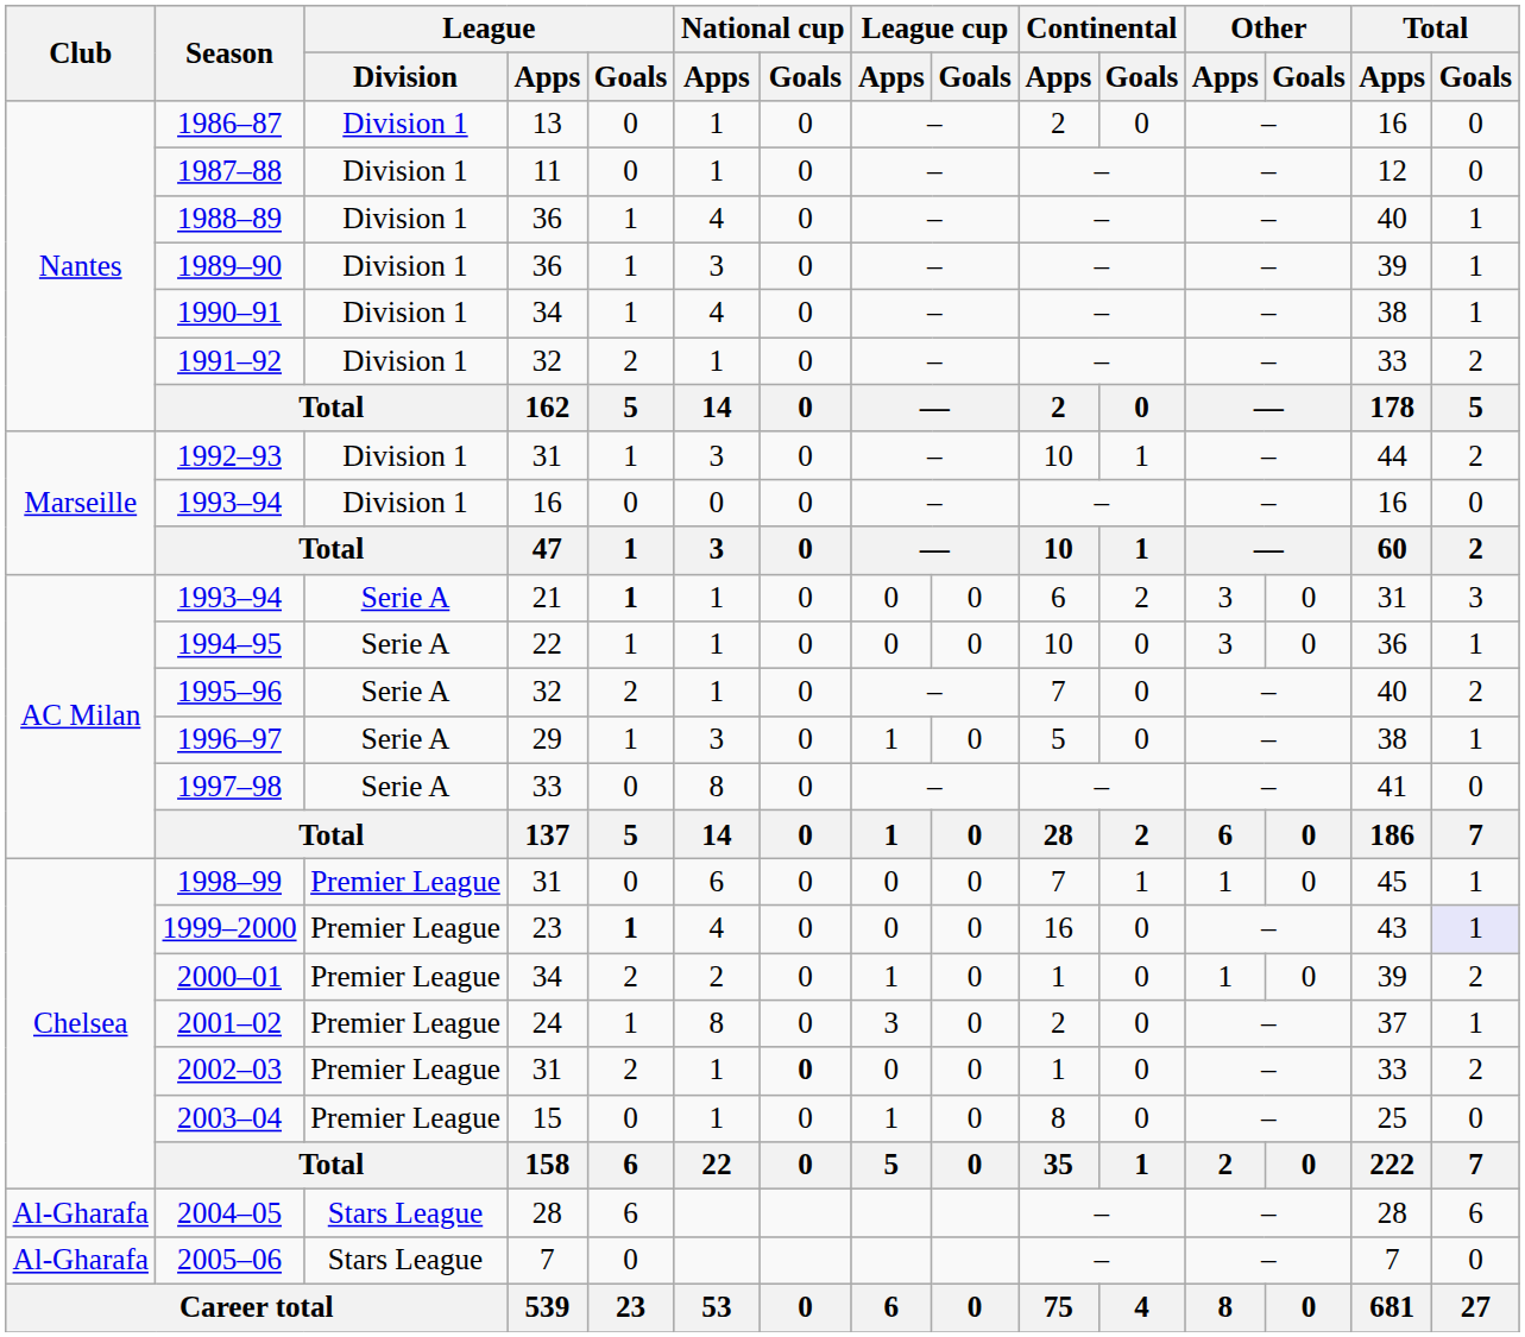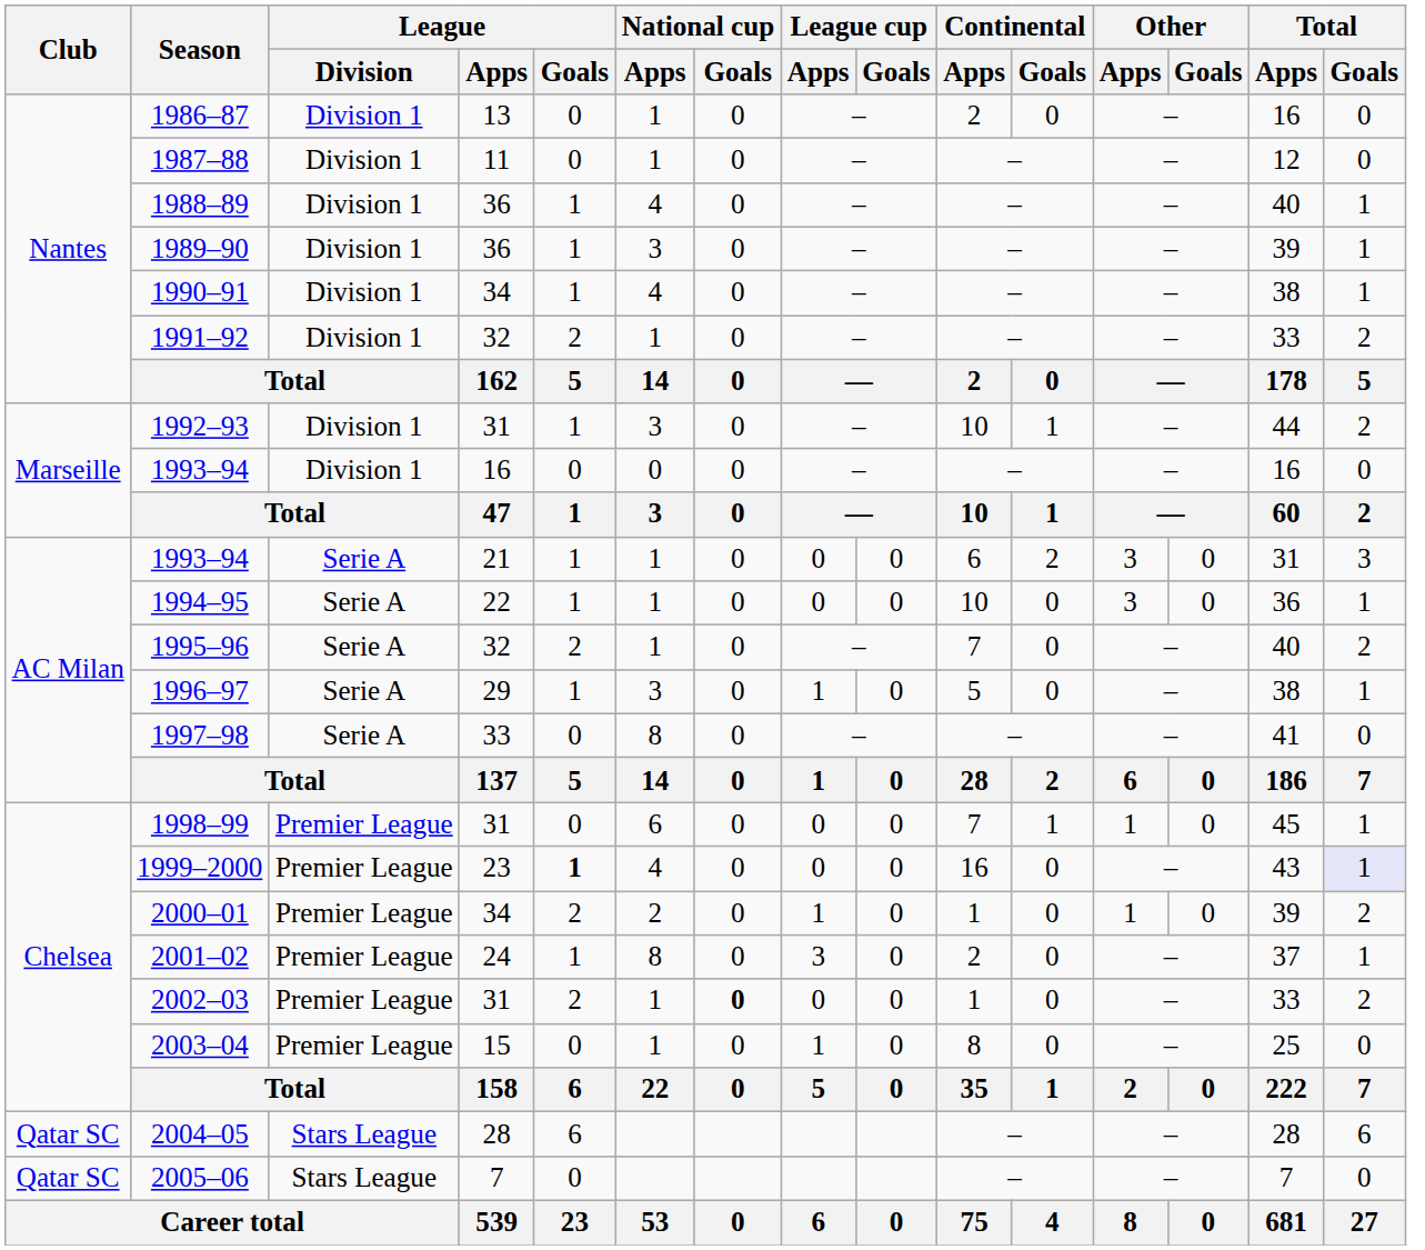 <table class="wikitable" style="text-align: center;">
 <tr>
 <th rowspan="2">Club</th>
 <th rowspan="2">Season</th>
 <th colspan="3">League</th>
 <th colspan="2">National cup</th>
 <th colspan="2">League cup</th>
 <th colspan="2">Continental</th>
 <th colspan="2">Other</th>
 <th colspan="2">Total</th>
 </tr>
 <tr>
 <th>Division</th>
 <th>Apps</th>
 <th>Goals</th>
 <th>Apps</th>
 <th>Goals</th>
 <th>Apps</th>
 <th>Goals</th>
 <th>Apps</th>
 <th>Goals</th>
 <th>Apps</th>
 <th>Goals</th>
 <th>Apps</th>
 <th>Goals</th>
 </tr>
 <tr>
 <td rowspan="7"><a href='#'>Nantes</a></td>
 <td><a href='#'>1986–87</a></td>
 <td><a href='#'>Division 1</a></td>
 <td>13</td>
 <td>0</td>
 <td>1</td>
 <td>0</td>
 <td colspan="2">–</td>
 <td>2</td>
 <td>0</td>
 <td colspan="2">–</td>
 <td>16</td>
 <td>0</td>
 </tr>
 <tr>
 <td><a href='#'>1987–88</a></td>
 <td>Division 1</td>
 <td>11</td>
 <td>0</td>
 <td>1</td>
 <td>0</td>
 <td colspan="2">–</td>
 <td colspan="2">–</td>
 <td colspan="2">–</td>
 <td>12</td>
 <td>0</td>
 </tr>
 <tr>
 <td><a href='#'>1988–89</a></td>
 <td>Division 1</td>
 <td>36</td>
 <td>1</td>
 <td>4</td>
 <td>0</td>
 <td colspan="2">–</td>
 <td colspan="2">–</td>
 <td colspan="2">–</td>
 <td>40</td>
 <td>1</td>
 </tr>
 <tr>
 <td><a href='#'>1989–90</a></td>
 <td>Division 1</td>
 <td>36</td>
 <td>1</td>
 <td>3</td>
 <td>0</td>
 <td colspan="2">–</td>
 <td colspan="2">–</td>
 <td colspan="2">–</td>
 <td>39</td>
 <td>1</td>
 </tr>
 <tr>
 <td><a href='#'>1990–91</a></td>
 <td>Division 1</td>
 <td>34</td>
 <td>1</td>
 <td>4</td>
 <td>0</td>
 <td colspan="2">–</td>
 <td colspan="2">–</td>
 <td colspan="2">–</td>
 <td>38</td>
 <td>1</td>
 </tr>
 <tr>
 <td><a href='#'>1991–92</a></td>
 <td>Division 1</td>
 <td>32</td>
 <td>2</td>
 <td>1</td>
 <td>0</td>
 <td colspan="2">–</td>
 <td colspan="2">–</td>
 <td colspan="2">–</td>
 <td>33</td>
 <td>2</td>
 </tr>
 <tr>
 <th colspan="2">Total</th>
 <th>162</th>
 <th>5</th>
 <th>14</th>
 <th>0</th>
 <th colspan="2">—</th>
 <th>2</th>
 <th>0</th>
 <th colspan="2">—</th>
 <th>178</th>
 <th>5</th>
 </tr>
 <tr>
 <td rowspan="3"><a href='#'>Marseille</a></td>
 <td><a href='#'>1992–93</a></td>
 <td>Division 1</td>
 <td>31</td>
 <td>1</td>
 <td>3</td>
 <td>0</td>
 <td colspan="2">–</td>
 <td>10</td>
 <td>1</td>
 <td colspan="2">–</td>
 <td>44</td>
 <td>2</td>
 </tr>
 <tr>
 <td><a href='#'>1993–94</a></td>
 <td>Division 1</td>
 <td>16</td>
 <td>0</td>
 <td>0</td>
 <td>0</td>
 <td colspan="2">–</td>
 <td colspan="2">–</td>
 <td colspan="2">–</td>
 <td>16</td>
 <td>0</td>
 </tr>
 <tr>
 <th colspan="2">Total</th>
 <th>47</th>
 <th>1</th>
 <th>3</th>
 <th>0</th>
 <th colspan="2">—</th>
 <th>10</th>
 <th>1</th>
 <th colspan="2">—</th>
 <th>60</th>
 <th>2</th>
 </tr>
 <tr>
 <td rowspan="6"><a href='#'>AC Milan</a></td>
 <td><a href='#'>1993–94</a></td>
 <td><a href='#'>Serie A</a></td>
 <td>21</td>
-<td><strong>1</strong></td>
+<td>1</td>
 <td>1</td>
 <td>0</td>
 <td>0</td>
 <td>0</td>
 <td>6</td>
 <td>2</td>
 <td>3</td>
 <td>0</td>
 <td>31</td>
 <td>3</td>
 </tr>
 <tr>
 <td><a href='#'>1994–95</a></td>
 <td>Serie A</td>
 <td>22</td>
 <td>1</td>
 <td>1</td>
 <td>0</td>
 <td>0</td>
 <td>0</td>
 <td>10</td>
 <td>0</td>
 <td>3</td>
 <td>0</td>
 <td>36</td>
 <td>1</td>
 </tr>
 <tr>
 <td><a href='#'>1995–96</a></td>
 <td>Serie A</td>
 <td>32</td>
 <td>2</td>
 <td>1</td>
 <td>0</td>
 <td colspan="2">–</td>
 <td>7</td>
 <td>0</td>
 <td colspan="2">–</td>
 <td>40</td>
 <td>2</td>
 </tr>
 <tr>
 <td><a href='#'>1996–97</a></td>
 <td>Serie A</td>
 <td>29</td>
 <td>1</td>
 <td>3</td>
 <td>0</td>
 <td>1</td>
 <td>0</td>
 <td>5</td>
 <td>0</td>
 <td colspan="2">–</td>
 <td>38</td>
 <td>1</td>
 </tr>
 <tr>
 <td><a href='#'>1997–98</a></td>
 <td>Serie A</td>
 <td>33</td>
 <td>0</td>
 <td>8</td>
 <td>0</td>
 <td colspan="2">–</td>
 <td colspan="2">–</td>
 <td colspan="2">–</td>
 <td>41</td>
 <td>0</td>
 </tr>
 <tr>
 <th colspan="2">Total</th>
 <th>137</th>
 <th>5</th>
 <th>14</th>
 <th>0</th>
 <th>1</th>
 <th>0</th>
 <th>28</th>
 <th>2</th>
 <th>6</th>
 <th>0</th>
 <th>186</th>
 <th>7</th>
 </tr>
 <tr>
 <td rowspan="7"><a href='#'>Chelsea</a></td>
 <td><a href='#'>1998–99</a></td>
 <td><a href='#'>Premier League</a></td>
 <td>31</td>
 <td>0</td>
 <td>6</td>
 <td>0</td>
 <td>0</td>
 <td>0</td>
 <td>7</td>
 <td>1</td>
 <td>1</td>
 <td>0</td>
 <td>45</td>
 <td>1</td>
 </tr>
 <tr>
 <td><a href='#'>1999–2000</a></td>
 <td>Premier League</td>
 <td>23</td>
 <td><strong>1</strong></td>
 <td>4</td>
 <td>0</td>
 <td>0</td>
 <td>0</td>
 <td>16</td>
 <td>0</td>
 <td colspan="2">–</td>
 <td>43</td>
 <td style="background: lavender;">1</td>
 </tr>
 <tr>
 <td><a href='#'>2000–01</a></td>
 <td>Premier League</td>
 <td>34</td>
 <td>2</td>
 <td>2</td>
 <td>0</td>
 <td>1</td>
 <td>0</td>
 <td>1</td>
 <td>0</td>
 <td>1</td>
 <td>0</td>
 <td>39</td>
 <td>2</td>
 </tr>
 <tr>
 <td><a href='#'>2001–02</a></td>
 <td>Premier League</td>
 <td>24</td>
 <td>1</td>
 <td>8</td>
 <td>0</td>
 <td>3</td>
 <td>0</td>
 <td>2</td>
 <td>0</td>
 <td colspan="2">–</td>
 <td>37</td>
 <td>1</td>
 </tr>
 <tr>
 <td><a href='#'>2002–03</a></td>
 <td>Premier League</td>
 <td>31</td>
 <td>2</td>
 <td>1</td>
 <td><strong>0</strong></td>
 <td>0</td>
 <td>0</td>
 <td>1</td>
 <td>0</td>
 <td colspan="2">–</td>
 <td>33</td>
 <td>2</td>
 </tr>
 <tr>
 <td><a href='#'>2003–04</a></td>
 <td>Premier League</td>
 <td>15</td>
 <td>0</td>
 <td>1</td>
 <td>0</td>
 <td>1</td>
 <td>0</td>
 <td>8</td>
 <td>0</td>
 <td colspan="2">–</td>
 <td>25</td>
 <td>0</td>
 </tr>
 <tr>
 <th colspan="2">Total</th>
 <th>158</th>
 <th>6</th>
 <th>22</th>
 <th>0</th>
 <th>5</th>
 <th>0</th>
 <th>35</th>
 <th>1</th>
 <th>2</th>
 <th>0</th>
 <th>222</th>
 <th>7</th>
 </tr>
 <tr>
-<td><a href='#'>Al-Gharafa</a></td>
+<td><a href='#'>Qatar SC</a></td>
 <td><a href='#'>2004–05</a></td>
 <td><a href='#'>Stars League</a></td>
 <td>28</td>
 <td>6</td>
 <td></td>
 <td></td>
 <td></td>
 <td></td>
 <td colspan="2">–</td>
 <td colspan="2">–</td>
 <td>28</td>
 <td>6</td>
 </tr>
 <tr>
-<td><a href='#'>Al-Gharafa</a></td>
+<td><a href='#'>Qatar SC</a></td>
 <td><a href='#'>2005–06</a></td>
 <td>Stars League</td>
 <td>7</td>
 <td>0</td>
 <td></td>
 <td></td>
 <td></td>
 <td></td>
 <td colspan="2">–</td>
 <td colspan="2">–</td>
 <td>7</td>
 <td>0</td>
 </tr>
 <tr>
 <th colspan="3">Career total</th>
 <th>539</th>
 <th>23</th>
 <th>53</th>
 <th>0</th>
 <th>6</th>
 <th>0</th>
 <th>75</th>
 <th>4</th>
 <th>8</th>
 <th>0</th>
 <th>681</th>
 <th>27</th>
 </tr>
 </table>
